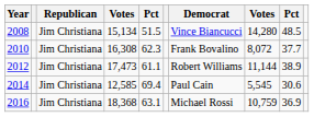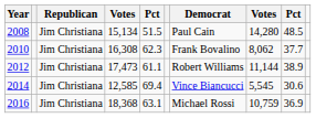 <table class="wikitable" style="margin:0.5em ; font-size:95%">
 <tr>
 <th>Year</th>
 <th></th>
 <th>Republican</th>
 <th>Votes</th>
 <th>Pct</th>
 <th></th>
 <th>Democrat</th>
 <th>Votes</th>
 <th>Pct</th>
 </tr>
 <tr>
 <td><a href='#'>2008</a></td>
 <td></td>
 <td>Jim Christiana</td>
 <td>15,134</td>
 <td>51.5</td>
 <td></td>
-<td><a href='#'>Vince Biancucci</a></td>
+<td>Paul Cain</td>
 <td>14,280</td>
 <td>48.5</td>
 <td></td>
 </tr>
 <tr>
 <td><a href='#'>2010</a></td>
 <td></td>
 <td>Jim Christiana</td>
 <td>16,308</td>
 <td>62.3</td>
 <td></td>
 <td>Frank Bovalino</td>
-<td>8,072</td>
+<td>8,062</td>
 <td>37.7</td>
 <td></td>
 </tr>
 <tr>
 <td><a href='#'>2012</a></td>
 <td></td>
 <td>Jim Christiana</td>
 <td>17,473</td>
 <td>61.1</td>
 <td></td>
 <td>Robert Williams</td>
 <td>11,144</td>
 <td>38.9</td>
 <td></td>
 </tr>
 <tr>
 <td><a href='#'>2014</a></td>
 <td></td>
 <td>Jim Christiana</td>
 <td>12,585</td>
 <td>69.4</td>
 <td></td>
-<td>Paul Cain</td>
+<td><a href='#'>Vince Biancucci</a></td>
 <td>5,545</td>
 <td>30.6</td>
 <td></td>
 </tr>
 <tr>
 <td><a href='#'>2016</a></td>
 <td></td>
 <td>Jim Christiana</td>
 <td>18,368</td>
 <td>63.1</td>
 <td></td>
 <td>Michael Rossi</td>
 <td>10,759</td>
 <td>36.9</td>
 <td></td>
 </tr>
 </table>
